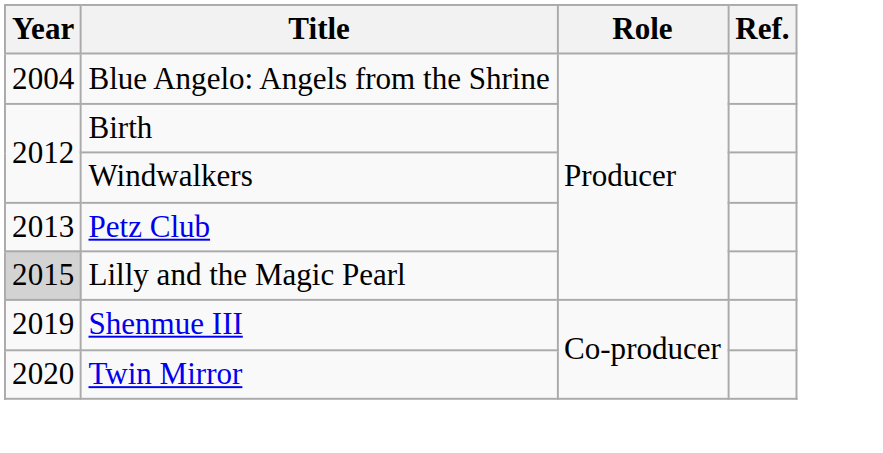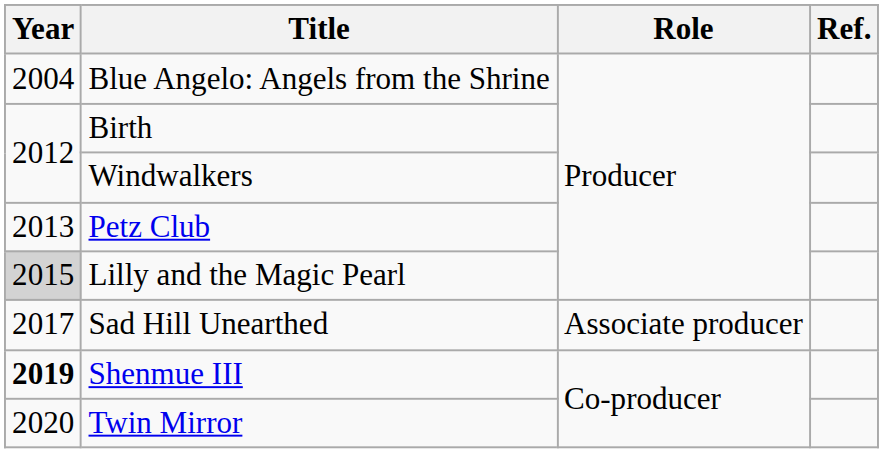 <table class="wikitable">
 <tr>
 <th>Year</th>
 <th>Title</th>
 <th>Role</th>
 <th>Ref.</th>
 </tr>
 <tr>
 <td>2004</td>
 <td>Blue Angelo: Angels from the Shrine</td>
 <td rowspan="5">Producer</td>
 <td></td>
 </tr>
 <tr>
 <td rowspan="2">2012</td>
 <td>Birth</td>
 <td></td>
 </tr>
 <tr>
 <td>Windwalkers</td>
 <td></td>
 </tr>
 <tr>
 <td>2013</td>
 <td><a href='#'>Petz Club</a></td>
 <td></td>
 </tr>
 <tr>
 <td style="background: lightgrey;">2015</td>
 <td>Lilly and the Magic Pearl</td>
 <td></td>
 </tr>
 <tr>
-<td>2019</td>
+<td>2017</td>
+<td>Sad Hill Unearthed</td>
+<td>Associate producer</td>
+<td></td>
+</tr>
+<tr>
+<td><strong>2019</strong></td>
 <td><a href='#'>Shenmue III</a></td>
 <td rowspan="2">Co-producer</td>
 <td></td>
 </tr>
 <tr>
 <td>2020</td>
 <td><a href='#'>Twin Mirror</a></td>
 <td></td>
 </tr>
 </table>
